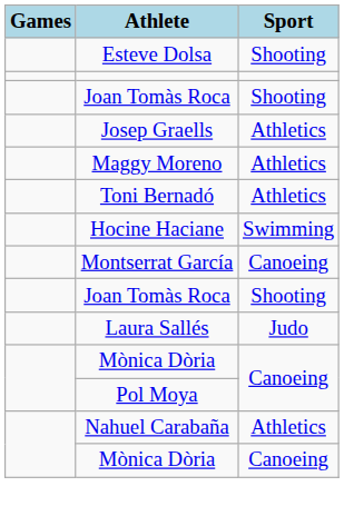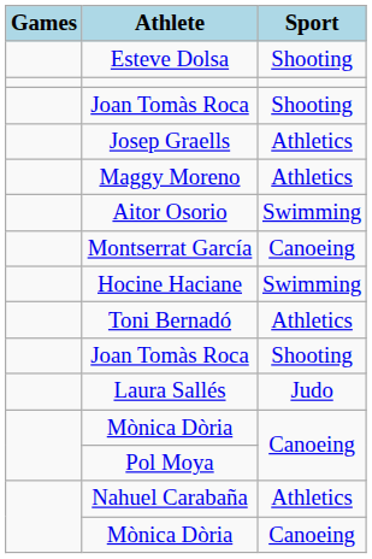 <table class="wikitable" style="text-align:center">
 <tr>
 <th style="background-color:lightblue">Games</th>
 <th style="background-color:lightblue">Athlete</th>
 <th style="background-color:lightblue">Sport</th>
 </tr>
 <tr>
 <td></td>
 <td><a href='#'>Esteve Dolsa</a></td>
 <td><a href='#'>Shooting</a></td>
 </tr>
 <tr>
 <td></td>
 <td></td>
 <td></td>
 </tr>
 <tr>
 <td></td>
 <td><a href='#'>Joan Tomàs Roca</a></td>
 <td><a href='#'>Shooting</a></td>
 </tr>
 <tr>
 <td></td>
 <td><a href='#'>Josep Graells</a></td>
 <td><a href='#'>Athletics</a></td>
 </tr>
 <tr>
 <td></td>
 <td><a href='#'>Maggy Moreno</a></td>
 <td><a href='#'>Athletics</a></td>
 </tr>
 <tr>
 <td></td>
-<td><a href='#'>Toni Bernadó</a></td>
-<td><a href='#'>Athletics</a></td>
+<td><a href='#'>Aitor Osorio</a></td>
+<td><a href='#'>Swimming</a></td>
+</tr>
+<tr>
+<td></td>
+<td><a href='#'>Montserrat García</a></td>
+<td><a href='#'>Canoeing</a></td>
 </tr>
 <tr>
 <td></td>
 <td><a href='#'>Hocine Haciane</a></td>
 <td><a href='#'>Swimming</a></td>
 </tr>
 <tr>
 <td></td>
-<td><a href='#'>Montserrat García</a></td>
-<td><a href='#'>Canoeing</a></td>
+<td><a href='#'>Toni Bernadó</a></td>
+<td><a href='#'>Athletics</a></td>
 </tr>
 <tr>
 <td></td>
 <td><a href='#'>Joan Tomàs Roca</a></td>
 <td><a href='#'>Shooting</a></td>
 </tr>
 <tr>
 <td></td>
 <td><a href='#'>Laura Sallés</a></td>
 <td><a href='#'>Judo</a></td>
 </tr>
 <tr>
 <td rowspan="2"></td>
 <td><a href='#'>Mònica Dòria</a></td>
 <td rowspan="2"><a href='#'>Canoeing</a></td>
 </tr>
 <tr>
 <td><a href='#'>Pol Moya</a></td>
 </tr>
 <tr>
 <td rowspan="2"></td>
 <td><a href='#'>Nahuel Carabaña</a></td>
 <td><a href='#'>Athletics</a></td>
 </tr>
 <tr>
 <td><a href='#'>Mònica Dòria</a></td>
 <td><a href='#'>Canoeing</a></td>
 </tr>
 </table>
